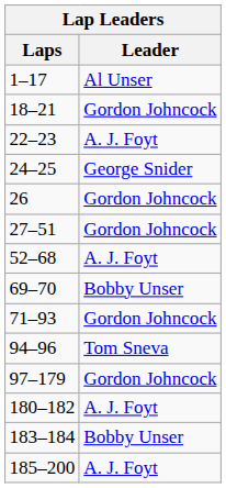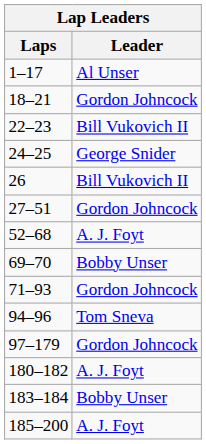 <table class="wikitable">
 <tr>
 <th colspan=4>Lap Leaders</th>
 </tr>
 <tr>
 <th>Laps</th>
 <th>Leader</th>
 </tr>
 <tr>
 <td>1–17</td>
 <td><a href='#'>Al Unser</a></td>
 </tr>
 <tr>
 <td>18–21</td>
 <td><a href='#'>Gordon Johncock</a></td>
 </tr>
 <tr>
 <td>22–23</td>
-<td><a href='#'>A. J. Foyt</a></td>
+<td><a href='#'>Bill Vukovich II</a></td>
 </tr>
 <tr>
 <td>24–25</td>
 <td><a href='#'>George Snider</a></td>
 </tr>
 <tr>
 <td>26</td>
-<td><a href='#'>Gordon Johncock</a></td>
+<td><a href='#'>Bill Vukovich II</a></td>
 </tr>
 <tr>
 <td>27–51</td>
 <td><a href='#'>Gordon Johncock</a></td>
 </tr>
 <tr>
 <td>52–68</td>
 <td><a href='#'>A. J. Foyt</a></td>
 </tr>
 <tr>
 <td>69–70</td>
 <td><a href='#'>Bobby Unser</a></td>
 </tr>
 <tr>
 <td>71–93</td>
 <td><a href='#'>Gordon Johncock</a></td>
 </tr>
 <tr>
 <td>94–96</td>
 <td><a href='#'>Tom Sneva</a></td>
 </tr>
 <tr>
 <td>97–179</td>
 <td><a href='#'>Gordon Johncock</a></td>
 </tr>
 <tr>
 <td>180–182</td>
 <td><a href='#'>A. J. Foyt</a></td>
 </tr>
 <tr>
 <td>183–184</td>
 <td><a href='#'>Bobby Unser</a></td>
 </tr>
 <tr>
 <td>185–200</td>
 <td><a href='#'>A. J. Foyt</a></td>
 </tr>
 </table>
